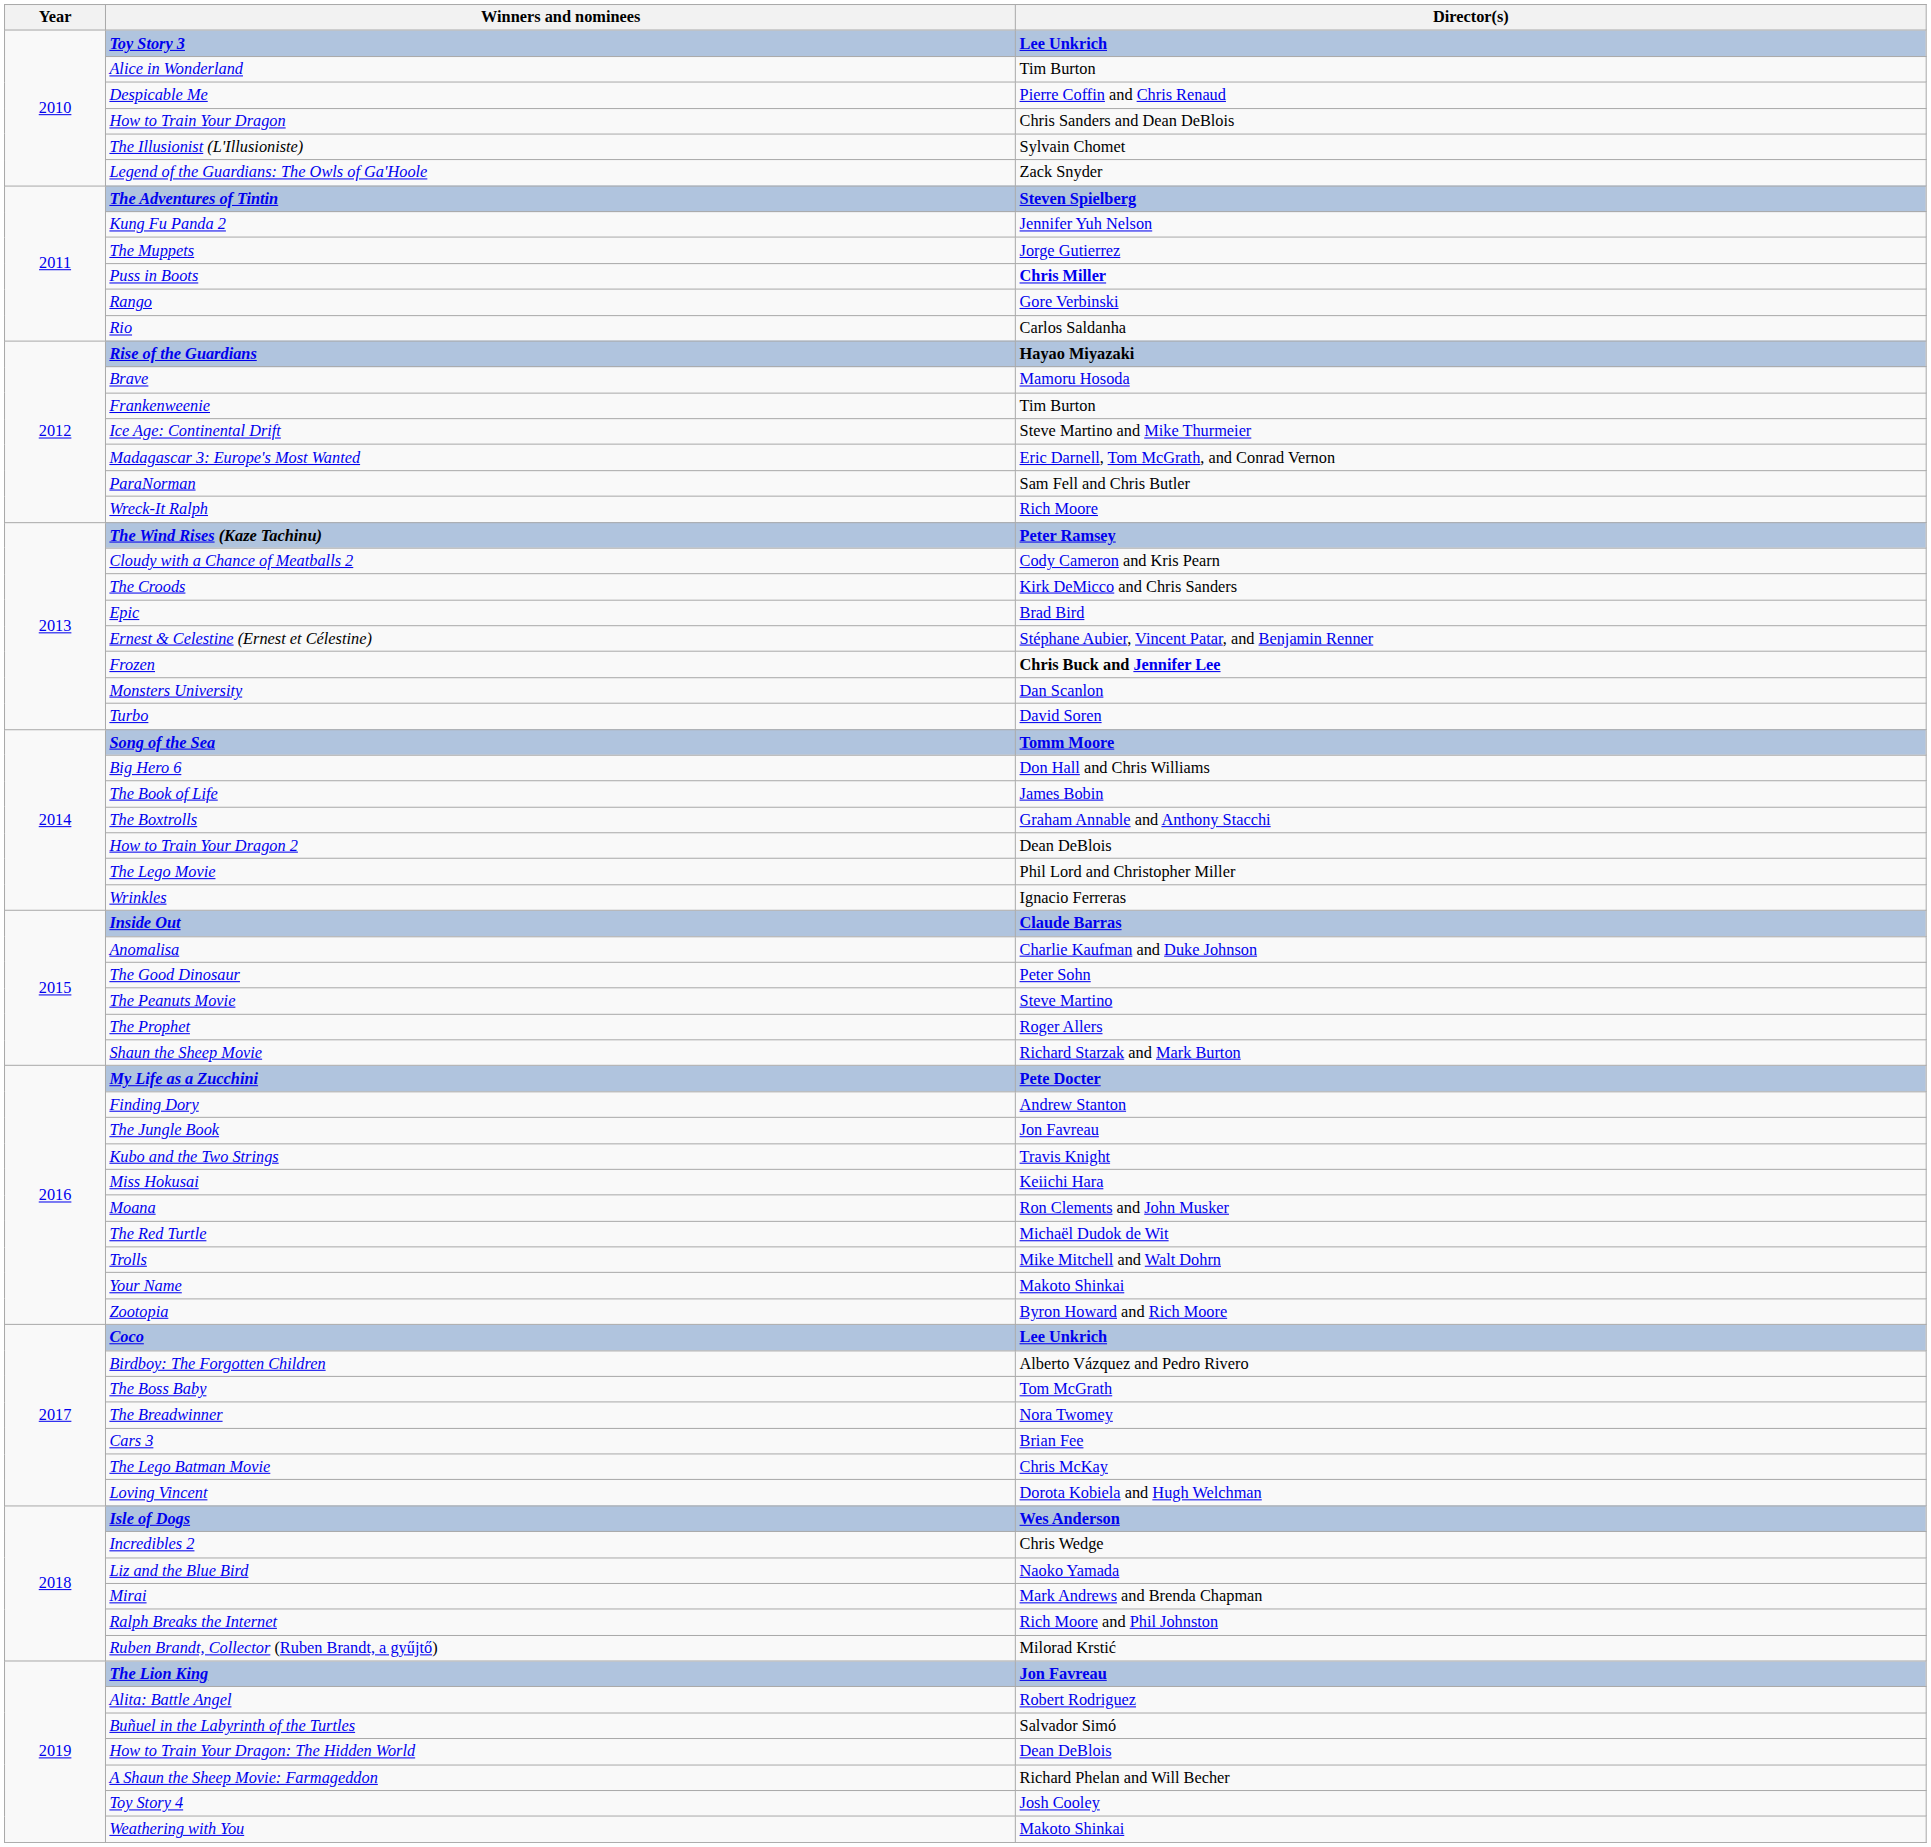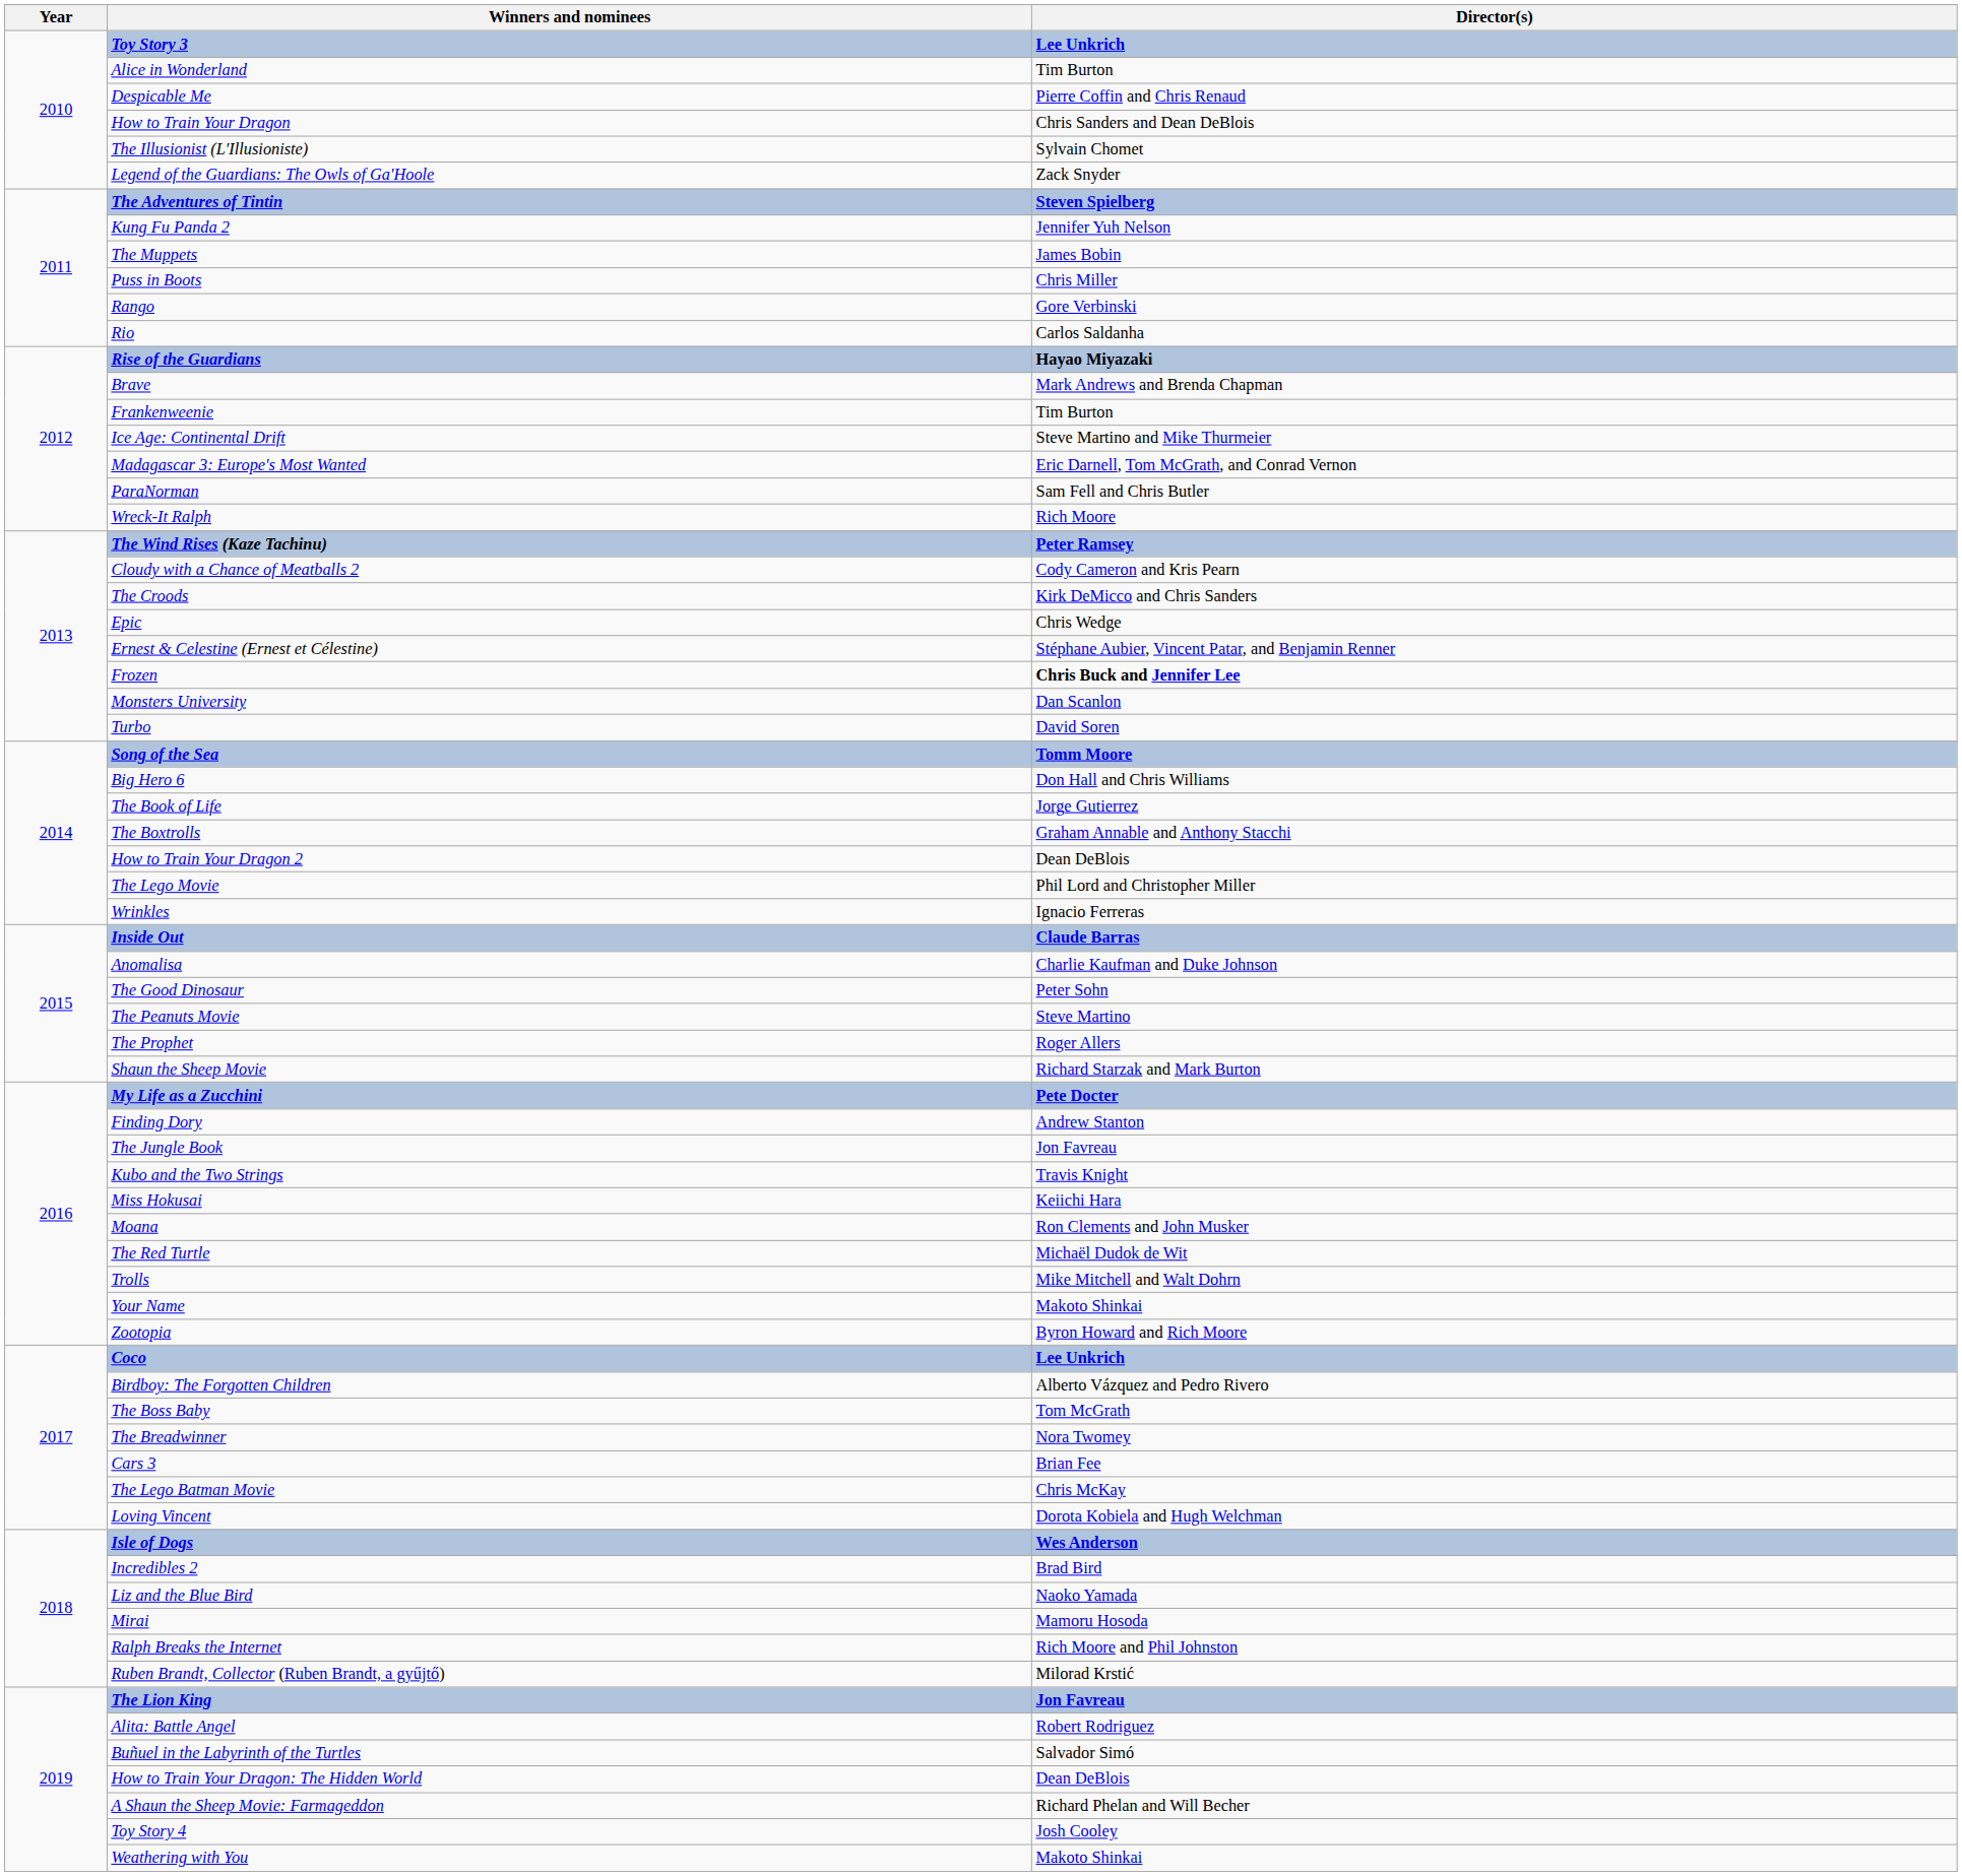 <table class="wikitable" style="width:95%;" cellpadding="5">
 <tr>
 <th style="width:5%;">Year</th>
 <th style="width:45%;">Winners and nominees</th>
 <th style="width:45%;">Director(s)</th>
 </tr>
 <tr>
 <td rowspan="6" style="text-align:center;"><a href='#'>2010</a></td>
 <td style="background:#B0C4DE;"><strong><em><a href='#'>Toy Story 3</a></em></strong></td>
 <td style="background:#B0C4DE;"><strong><a href='#'>Lee Unkrich</a></strong></td>
 </tr>
 <tr>
 <td><em><a href='#'>Alice in Wonderland</a></em></td>
 <td>Tim Burton</td>
 </tr>
 <tr>
 <td><em><a href='#'>Despicable Me</a></em></td>
 <td><a href='#'>Pierre Coffin</a> and <a href='#'>Chris Renaud</a></td>
 </tr>
 <tr>
 <td><em><a href='#'>How to Train Your Dragon</a></em></td>
 <td>Chris Sanders and Dean DeBlois</td>
 </tr>
 <tr>
 <td><em><a href='#'>The Illusionist</a> (L'Illusioniste)</em></td>
 <td>Sylvain Chomet</td>
 </tr>
 <tr>
 <td><em><a href='#'>Legend of the Guardians: The Owls of Ga'Hoole</a></em></td>
 <td>Zack Snyder</td>
 </tr>
 <tr>
 <td rowspan="6" style="text-align:center;"><a href='#'>2011</a></td>
 <td style="background:#B0C4DE;"><strong><em><a href='#'>The Adventures of Tintin</a></em></strong></td>
 <td style="background:#B0C4DE;"><strong><a href='#'>Steven Spielberg</a></strong></td>
 </tr>
 <tr>
 <td><em><a href='#'>Kung Fu Panda 2</a></em></td>
 <td><a href='#'>Jennifer Yuh Nelson</a></td>
 </tr>
 <tr>
 <td><em><a href='#'>The Muppets</a></em></td>
-<td><a href='#'>Jorge Gutierrez</a></td>
+<td><a href='#'>James Bobin</a></td>
 </tr>
 <tr>
 <td><em><a href='#'>Puss in Boots</a></em></td>
-<td><strong><a href='#'>Chris Miller</a></strong></td>
+<td><a href='#'>Chris Miller</a></td>
 </tr>
 <tr>
 <td><em><a href='#'>Rango</a></em></td>
 <td><a href='#'>Gore Verbinski</a></td>
 </tr>
 <tr>
 <td><em><a href='#'>Rio</a></em></td>
 <td>Carlos Saldanha</td>
 </tr>
 <tr>
 <td rowspan="7" style="text-align:center;"><a href='#'>2012</a></td>
 <td style="background:#B0C4DE;"><strong><em><a href='#'>Rise of the Guardians</a></em></strong></td>
 <td style="background:#B0C4DE;"><strong>Hayao Miyazaki</strong></td>
 </tr>
 <tr>
 <td><em><a href='#'>Brave</a></em></td>
-<td><a href='#'>Mamoru Hosoda</a></td>
+<td><a href='#'>Mark Andrews</a> and Brenda Chapman</td>
 </tr>
 <tr>
 <td><em><a href='#'>Frankenweenie</a></em></td>
 <td>Tim Burton</td>
 </tr>
 <tr>
 <td><em><a href='#'>Ice Age: Continental Drift</a></em></td>
 <td>Steve Martino and <a href='#'>Mike Thurmeier</a></td>
 </tr>
 <tr>
 <td><em><a href='#'>Madagascar 3: Europe's Most Wanted</a></em></td>
 <td><a href='#'>Eric Darnell</a>, <a href='#'>Tom McGrath</a>, and Conrad Vernon</td>
 </tr>
 <tr>
 <td><em><a href='#'>ParaNorman</a></em></td>
 <td>Sam Fell and Chris Butler</td>
 </tr>
 <tr>
 <td><em><a href='#'>Wreck-It Ralph</a></em></td>
 <td><a href='#'>Rich Moore</a></td>
 </tr>
 <tr>
 <td rowspan="8" style="text-align:center;"><a href='#'>2013</a></td>
 <td style="background:#B0C4DE;"><strong><em><a href='#'>The Wind Rises</a> (Kaze Tachinu)</em></strong></td>
 <td style="background:#B0C4DE;"><strong><a href='#'>Peter Ramsey</a></strong></td>
 </tr>
 <tr>
 <td><em><a href='#'>Cloudy with a Chance of Meatballs 2</a></em></td>
 <td><a href='#'>Cody Cameron</a> and Kris Pearn</td>
 </tr>
 <tr>
 <td><em><a href='#'>The Croods</a></em></td>
 <td><a href='#'>Kirk DeMicco</a> and Chris Sanders</td>
 </tr>
 <tr>
 <td><em><a href='#'>Epic</a></em></td>
-<td><a href='#'>Brad Bird</a></td>
+<td>Chris Wedge</td>
 </tr>
 <tr>
 <td><em><a href='#'>Ernest & Celestine</a> (Ernest et Célestine)</em></td>
 <td><a href='#'>Stéphane Aubier</a>, <a href='#'>Vincent Patar</a>, and <a href='#'>Benjamin Renner</a></td>
 </tr>
 <tr>
 <td><em><a href='#'>Frozen</a></em></td>
 <td><strong>Chris Buck and <a href='#'>Jennifer Lee</a></strong></td>
 </tr>
 <tr>
 <td><em><a href='#'>Monsters University</a></em></td>
 <td><a href='#'>Dan Scanlon</a></td>
 </tr>
 <tr>
 <td><em><a href='#'>Turbo</a></em></td>
 <td><a href='#'>David Soren</a></td>
 </tr>
 <tr>
 <td rowspan="7" style="text-align:center;"><a href='#'>2014</a></td>
 <td style="background:#B0C4DE;"><strong><em><a href='#'>Song of the Sea</a></em></strong></td>
 <td style="background:#B0C4DE;"><strong><a href='#'>Tomm Moore</a></strong></td>
 </tr>
 <tr>
 <td><em><a href='#'>Big Hero 6</a></em></td>
 <td><a href='#'>Don Hall</a> and Chris Williams</td>
 </tr>
 <tr>
 <td><em><a href='#'>The Book of Life</a></em></td>
-<td><a href='#'>James Bobin</a></td>
+<td><a href='#'>Jorge Gutierrez</a></td>
 </tr>
 <tr>
 <td><em><a href='#'>The Boxtrolls</a></em></td>
 <td><a href='#'>Graham Annable</a> and <a href='#'>Anthony Stacchi</a></td>
 </tr>
 <tr>
 <td><em><a href='#'>How to Train Your Dragon 2</a></em></td>
 <td>Dean DeBlois</td>
 </tr>
 <tr>
 <td><em><a href='#'>The Lego Movie</a></em></td>
 <td>Phil Lord and Christopher Miller</td>
 </tr>
 <tr>
 <td><em><a href='#'>Wrinkles</a></em></td>
 <td>Ignacio Ferreras</td>
 </tr>
 <tr>
 <td rowspan="6" style="text-align:center;"><a href='#'>2015</a><br></td>
 <td style="background:#B0C4DE;"><strong><em><a href='#'>Inside Out</a></em></strong></td>
 <td style="background:#B0C4DE;"><strong><a href='#'>Claude Barras</a></strong></td>
 </tr>
 <tr>
 <td><em><a href='#'>Anomalisa</a></em></td>
 <td><a href='#'>Charlie Kaufman</a> and <a href='#'>Duke Johnson</a></td>
 </tr>
 <tr>
 <td><em><a href='#'>The Good Dinosaur</a></em></td>
 <td><a href='#'>Peter Sohn</a></td>
 </tr>
 <tr>
 <td><em><a href='#'>The Peanuts Movie</a></em></td>
 <td><a href='#'>Steve Martino</a></td>
 </tr>
 <tr>
 <td><em><a href='#'>The Prophet</a></em></td>
 <td><a href='#'>Roger Allers</a></td>
 </tr>
 <tr>
 <td><em><a href='#'>Shaun the Sheep Movie</a></em></td>
 <td><a href='#'>Richard Starzak</a> and <a href='#'>Mark Burton</a></td>
 </tr>
 <tr>
 <td rowspan="10" style="text-align:center;"><a href='#'>2016</a><br></td>
 <td style="background:#B0C4DE;"><strong><em><a href='#'>My Life as a Zucchini</a></em></strong></td>
 <td style="background:#B0C4DE;"><strong><a href='#'>Pete Docter</a></strong></td>
 </tr>
 <tr>
 <td><em><a href='#'>Finding Dory</a></em></td>
 <td><a href='#'>Andrew Stanton</a></td>
 </tr>
 <tr>
 <td><em><a href='#'>The Jungle Book</a></em></td>
 <td><a href='#'>Jon Favreau</a></td>
 </tr>
 <tr>
 <td><em><a href='#'>Kubo and the Two Strings</a></em></td>
 <td><a href='#'>Travis Knight</a></td>
 </tr>
 <tr>
 <td><em><a href='#'>Miss Hokusai</a></em></td>
 <td><a href='#'>Keiichi Hara</a></td>
 </tr>
 <tr>
 <td><em><a href='#'>Moana</a></em></td>
 <td><a href='#'>Ron Clements</a> and <a href='#'>John Musker</a></td>
 </tr>
 <tr>
 <td><em><a href='#'>The Red Turtle</a></em></td>
 <td><a href='#'>Michaël Dudok de Wit</a></td>
 </tr>
 <tr>
 <td><em><a href='#'>Trolls</a></em></td>
 <td><a href='#'>Mike Mitchell</a> and <a href='#'>Walt Dohrn</a></td>
 </tr>
 <tr>
 <td><em><a href='#'>Your Name</a></em></td>
 <td><a href='#'>Makoto Shinkai</a></td>
 </tr>
 <tr>
 <td><em><a href='#'>Zootopia</a></em></td>
 <td><a href='#'>Byron Howard</a> and <a href='#'>Rich Moore</a></td>
 </tr>
 <tr>
 <td rowspan="7" style="text-align:center;"><a href='#'>2017</a><br></td>
 <td style="background:#B0C4DE;"><strong><em><a href='#'>Coco</a></em></strong></td>
 <td style="background:#B0C4DE;"><strong><a href='#'>Lee Unkrich</a></strong></td>
 </tr>
 <tr>
 <td><em><a href='#'>Birdboy: The Forgotten Children</a></em></td>
 <td>Alberto Vázquez and Pedro Rivero</td>
 </tr>
 <tr>
 <td><em><a href='#'>The Boss Baby</a></em></td>
 <td><a href='#'>Tom McGrath</a></td>
 </tr>
 <tr>
 <td><em><a href='#'>The Breadwinner</a></em></td>
 <td><a href='#'>Nora Twomey</a></td>
 </tr>
 <tr>
 <td><em><a href='#'>Cars 3</a></em></td>
 <td><a href='#'>Brian Fee</a></td>
 </tr>
 <tr>
 <td><em><a href='#'>The Lego Batman Movie</a></em></td>
 <td><a href='#'>Chris McKay</a></td>
 </tr>
 <tr>
 <td><em><a href='#'>Loving Vincent</a></em></td>
 <td><a href='#'>Dorota Kobiela</a> and <a href='#'>Hugh Welchman</a></td>
 </tr>
 <tr>
 <td rowspan="6" style="text-align:center;"><a href='#'>2018</a><br></td>
 <td style="background:#B0C4DE;"><strong><em><a href='#'>Isle of Dogs</a></em></strong></td>
 <td style="background:#B0C4DE;"><strong><a href='#'>Wes Anderson</a></strong></td>
 </tr>
 <tr>
 <td><em><a href='#'>Incredibles 2</a></em></td>
-<td>Chris Wedge</td>
+<td><a href='#'>Brad Bird</a></td>
 </tr>
 <tr>
 <td><em><a href='#'>Liz and the Blue Bird</a></em></td>
 <td><a href='#'>Naoko Yamada</a></td>
 </tr>
 <tr>
 <td><em><a href='#'>Mirai</a></em></td>
-<td><a href='#'>Mark Andrews</a> and Brenda Chapman</td>
+<td><a href='#'>Mamoru Hosoda</a></td>
 </tr>
 <tr>
 <td><em><a href='#'>Ralph Breaks the Internet</a></em></td>
 <td><a href='#'>Rich Moore</a> and <a href='#'>Phil Johnston</a></td>
 </tr>
 <tr>
 <td><em><a href='#'>Ruben Brandt, Collector</a></em> (<a href='#'>Ruben Brandt, a gyűjtő</a>)</td>
 <td>Milorad Krstić</td>
 </tr>
 <tr>
 <td rowspan="7" style="text-align:center;"><a href='#'>2019</a><br></td>
 <td style="background:#B0C4DE;"><strong><em><a href='#'>The Lion King</a></em></strong></td>
 <td style="background:#B0C4DE;"><strong><a href='#'>Jon Favreau</a></strong></td>
 </tr>
 <tr>
 <td><em><a href='#'>Alita: Battle Angel</a></em></td>
 <td><a href='#'>Robert Rodriguez</a></td>
 </tr>
 <tr>
 <td><em><a href='#'>Buñuel in the Labyrinth of the Turtles</a></em></td>
 <td>Salvador Simó</td>
 </tr>
 <tr>
 <td><em><a href='#'>How to Train Your Dragon: The Hidden World</a></em></td>
 <td><a href='#'>Dean DeBlois</a></td>
 </tr>
 <tr>
 <td><em><a href='#'>A Shaun the Sheep Movie: Farmageddon</a></em></td>
 <td>Richard Phelan and Will Becher</td>
 </tr>
 <tr>
 <td><em><a href='#'>Toy Story 4</a></em></td>
 <td><a href='#'>Josh Cooley</a></td>
 </tr>
 <tr>
 <td><em><a href='#'>Weathering with You</a></em></td>
 <td><a href='#'>Makoto Shinkai</a></td>
 </tr>
 </table>
